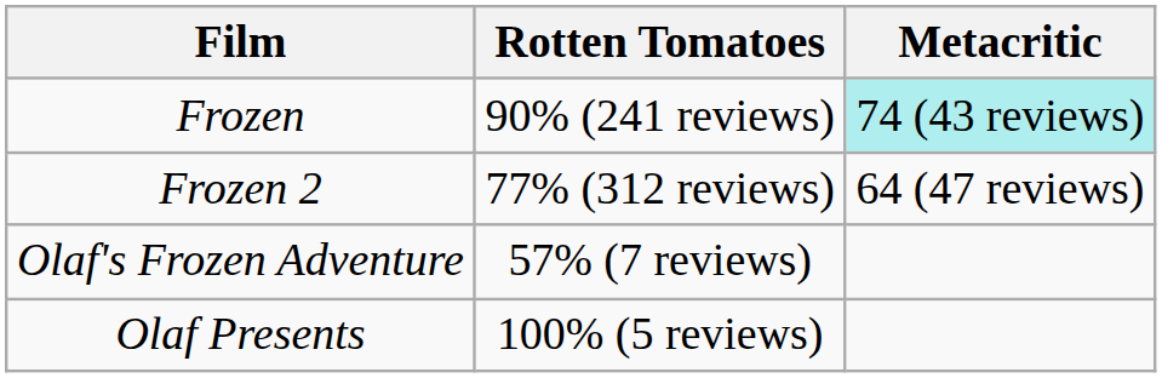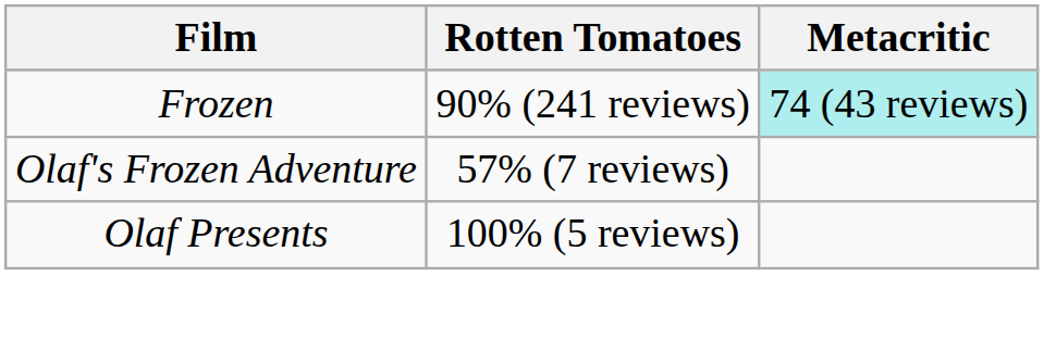 <table class="wikitable" border="1" style="text-align: center;">
 <tr>
 <th>Film</th>
 <th>Rotten Tomatoes</th>
 <th>Metacritic</th>
 </tr>
 <tr>
 <td><em>Frozen</em></td>
 <td>90% (241 reviews)</td>
 <td style="background: paleturquoise;">74 (43 reviews)</td>
 </tr>
 <tr>
-<td><em>Frozen 2</em></td>
-<td>77% (312 reviews)</td>
-<td>64 (47 reviews)</td>
-</tr>
-<tr>
 <td><em>Olaf's Frozen Adventure</em></td>
 <td>57% (7 reviews)</td>
 <td></td>
 </tr>
 <tr>
 <td><em>Olaf Presents</em></td>
 <td>100% (5 reviews)</td>
 <td></td>
 </tr>
 </table>
